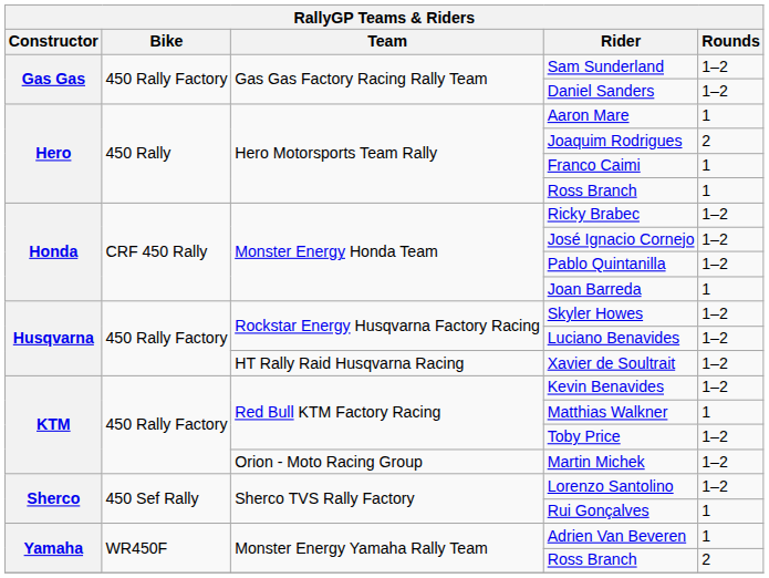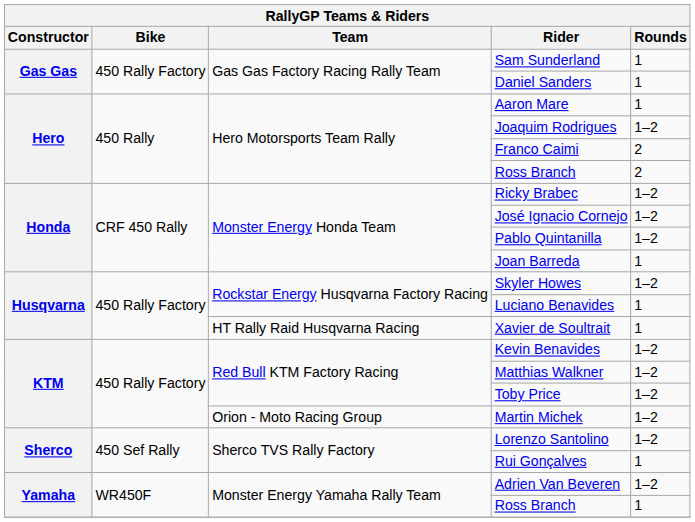 <table class="wikitable" style="font-size: 85%;">
 <tr>
 <th colspan=5><strong>RallyGP Teams & Riders</strong></th>
 </tr>
 <tr>
 <th>Constructor</th>
 <th>Bike</th>
 <th>Team</th>
 <th>Rider</th>
 <th>Rounds</th>
 </tr>
 <tr>
 <th rowspan=2><a href='#'>Gas Gas</a></th>
 <td rowspan=2>450 Rally Factory</td>
 <td rowspan=2> Gas Gas Factory Racing Rally Team</td>
 <td> <a href='#'>Sam Sunderland</a></td>
-<td>1–2</td>
+<td>1</td>
 </tr>
 <tr>
 <td> <a href='#'>Daniel Sanders</a></td>
-<td>1–2</td>
+<td>1</td>
 </tr>
 <tr>
 <th rowspan=4><a href='#'>Hero</a></th>
 <td rowspan=4>450 Rally</td>
 <td rowspan=4> Hero Motorsports Team Rally</td>
 <td> <a href='#'>Aaron Mare</a></td>
 <td>1</td>
 </tr>
 <tr>
 <td> <a href='#'>Joaquim Rodrigues</a></td>
+<td>1–2</td>
+</tr>
+<tr>
+<td> <a href='#'>Franco Caimi</a></td>
 <td>2</td>
 </tr>
 <tr>
-<td> <a href='#'>Franco Caimi</a></td>
-<td>1</td>
-</tr>
-<tr>
 <td> <a href='#'>Ross Branch</a></td>
-<td>1</td>
+<td>2</td>
 </tr>
 <tr>
 <th rowspan=4><a href='#'>Honda</a></th>
 <td rowspan=4>CRF 450 Rally</td>
 <td rowspan=4> <a href='#'>Monster Energy</a> Honda Team</td>
 <td> <a href='#'>Ricky Brabec</a></td>
 <td>1–2</td>
 </tr>
 <tr>
 <td> <a href='#'>José Ignacio Cornejo</a></td>
 <td>1–2</td>
 </tr>
 <tr>
 <td> <a href='#'>Pablo Quintanilla</a></td>
 <td>1–2</td>
 </tr>
 <tr>
 <td> <a href='#'>Joan Barreda</a></td>
 <td>1</td>
 </tr>
 <tr>
 <th rowspan=3><a href='#'>Husqvarna</a></th>
 <td rowspan=3>450 Rally Factory</td>
 <td rowspan=2> <a href='#'>Rockstar Energy</a> Husqvarna Factory Racing</td>
 <td> <a href='#'>Skyler Howes</a></td>
 <td>1–2</td>
 </tr>
 <tr>
 <td> <a href='#'>Luciano Benavides</a></td>
-<td>1–2</td>
+<td>1</td>
 </tr>
 <tr>
 <td> HT Rally Raid Husqvarna Racing</td>
 <td> <a href='#'>Xavier de Soultrait</a></td>
-<td>1–2</td>
+<td>1</td>
 </tr>
 <tr>
 <th rowspan=4><a href='#'>KTM</a></th>
 <td rowspan=4>450 Rally Factory</td>
 <td rowspan=3> <a href='#'>Red Bull</a> KTM Factory Racing</td>
 <td> <a href='#'>Kevin Benavides</a></td>
 <td>1–2</td>
 </tr>
 <tr>
 <td> <a href='#'>Matthias Walkner</a></td>
-<td>1</td>
+<td>1–2</td>
 </tr>
 <tr>
 <td> <a href='#'>Toby Price</a></td>
 <td>1–2</td>
 </tr>
 <tr>
 <td> Orion - Moto Racing Group</td>
 <td> <a href='#'>Martin Michek</a></td>
 <td>1–2</td>
 </tr>
 <tr>
 <th rowspan=2><a href='#'>Sherco</a></th>
 <td rowspan=2>450 Sef Rally</td>
 <td rowspan=2> Sherco TVS Rally Factory</td>
 <td> <a href='#'>Lorenzo Santolino</a></td>
 <td>1–2</td>
 </tr>
 <tr>
 <td> <a href='#'>Rui Gonçalves</a></td>
 <td>1</td>
 </tr>
 <tr>
 <th rowspan=2><a href='#'>Yamaha</a></th>
 <td rowspan=2>WR450F</td>
 <td rowspan=2> Monster Energy Yamaha Rally Team</td>
 <td> <a href='#'>Adrien Van Beveren</a></td>
-<td>1</td>
+<td>1–2</td>
 </tr>
 <tr>
 <td> <a href='#'>Ross Branch</a></td>
-<td>2</td>
+<td>1</td>
 </tr>
 <tr>
 </tr>
 </table>
